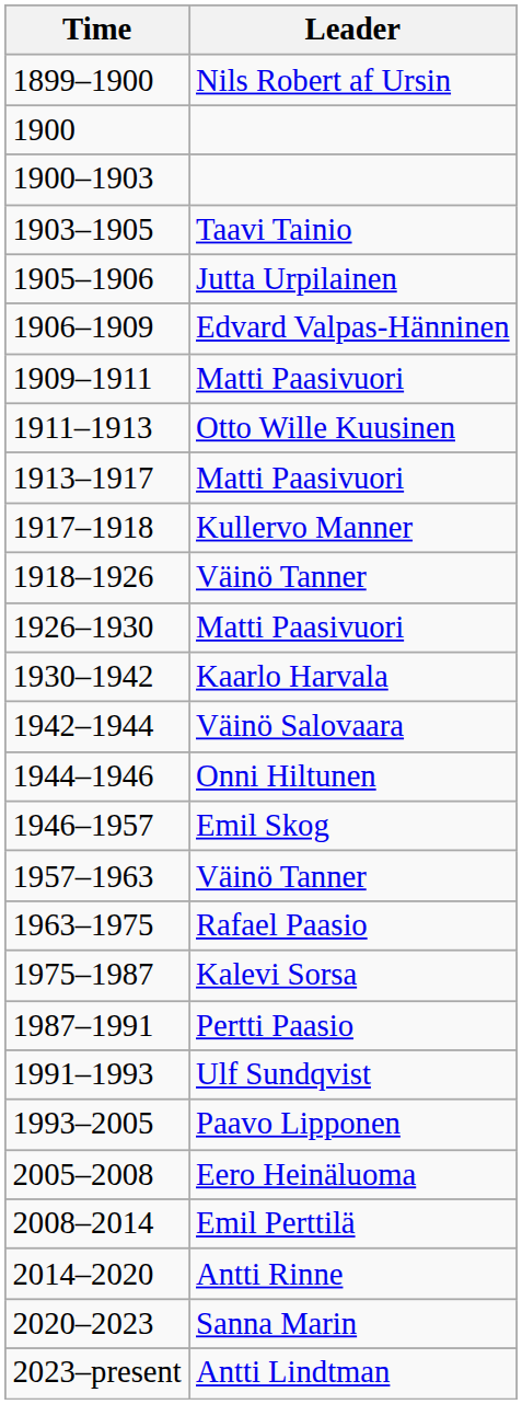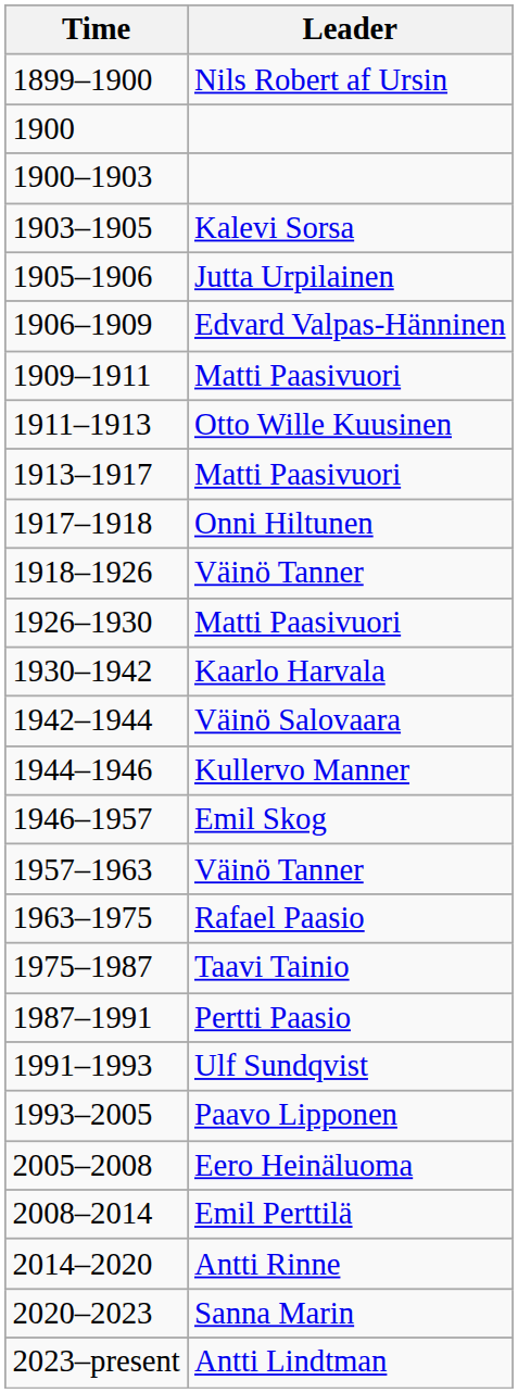 <table class="wikitable">
 <tr>
 <th>Time</th>
 <th>Leader</th>
 </tr>
 <tr>
 <td>1899–1900</td>
 <td><a href='#'>Nils Robert af Ursin</a></td>
 </tr>
 <tr>
 <td>1900</td>
 <td></td>
 </tr>
 <tr>
 <td>1900–1903</td>
 <td></td>
 </tr>
 <tr>
 <td>1903–1905</td>
-<td><a href='#'>Taavi Tainio</a></td>
+<td><a href='#'>Kalevi Sorsa</a></td>
 </tr>
 <tr>
 <td>1905–1906</td>
 <td><a href='#'>Jutta Urpilainen</a></td>
 </tr>
 <tr>
 <td>1906–1909</td>
 <td><a href='#'>Edvard Valpas-Hänninen</a></td>
 </tr>
 <tr>
 <td>1909–1911</td>
 <td><a href='#'>Matti Paasivuori</a></td>
 </tr>
 <tr>
 <td>1911–1913</td>
 <td><a href='#'>Otto Wille Kuusinen</a></td>
 </tr>
 <tr>
 <td>1913–1917</td>
 <td><a href='#'>Matti Paasivuori</a></td>
 </tr>
 <tr>
 <td>1917–1918</td>
-<td><a href='#'>Kullervo Manner</a></td>
+<td><a href='#'>Onni Hiltunen</a></td>
 </tr>
 <tr>
 <td>1918–1926</td>
 <td><a href='#'>Väinö Tanner</a></td>
 </tr>
 <tr>
 <td>1926–1930</td>
 <td><a href='#'>Matti Paasivuori</a></td>
 </tr>
 <tr>
 <td>1930–1942</td>
 <td><a href='#'>Kaarlo Harvala</a></td>
 </tr>
 <tr>
 <td>1942–1944</td>
 <td><a href='#'>Väinö Salovaara</a></td>
 </tr>
 <tr>
 <td>1944–1946</td>
-<td><a href='#'>Onni Hiltunen</a></td>
+<td><a href='#'>Kullervo Manner</a></td>
 </tr>
 <tr>
 <td>1946–1957</td>
 <td><a href='#'>Emil Skog</a></td>
 </tr>
 <tr>
 <td>1957–1963</td>
 <td><a href='#'>Väinö Tanner</a></td>
 </tr>
 <tr>
 <td>1963–1975</td>
 <td><a href='#'>Rafael Paasio</a></td>
 </tr>
 <tr>
 <td>1975–1987</td>
-<td><a href='#'>Kalevi Sorsa</a></td>
+<td><a href='#'>Taavi Tainio</a></td>
 </tr>
 <tr>
 <td>1987–1991</td>
 <td><a href='#'>Pertti Paasio</a></td>
 </tr>
 <tr>
 <td>1991–1993</td>
 <td><a href='#'>Ulf Sundqvist</a></td>
 </tr>
 <tr>
 <td>1993–2005</td>
 <td><a href='#'>Paavo Lipponen</a></td>
 </tr>
 <tr>
 <td>2005–2008</td>
 <td><a href='#'>Eero Heinäluoma</a></td>
 </tr>
 <tr>
 <td>2008–2014</td>
 <td><a href='#'>Emil Perttilä</a></td>
 </tr>
 <tr>
 <td>2014–2020</td>
 <td><a href='#'>Antti Rinne</a></td>
 </tr>
 <tr>
 <td>2020–2023</td>
 <td><a href='#'>Sanna Marin</a></td>
 </tr>
 <tr>
 <td>2023–present</td>
 <td><a href='#'>Antti Lindtman</a></td>
 </tr>
 </table>
